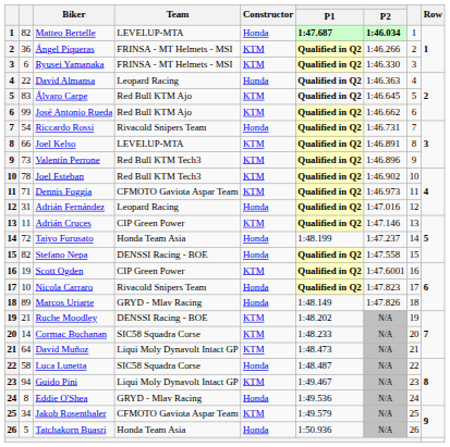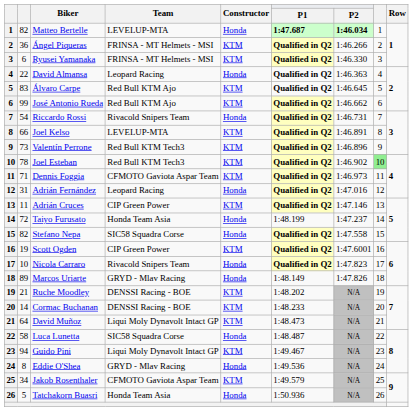 <table class="wikitable sortable" style="font-size: 85%;">
 <tr>
 <th rowspan="2"></th>
 <th rowspan="2"></th>
 <th rowspan="2">Biker</th>
 <th rowspan="2">Team</th>
 <th rowspan="2">Constructor</th>
 <th colspan="2" style="background:#eaecf0; text-align:center;"></th>
 <th rowspan="2"></th>
 <th rowspan="2">Row</th>
 </tr>
 <tr>
 <th scope="col">P1</th>
 <th scope="col">P2</th>
 </tr>
 <tr>
 <th scope="row">1</th>
 <td align="center">82</td>
 <td> <a href='#'>Matteo Bertelle</a></td>
 <td>LEVELUP-MTA</td>
 <td><a href='#'>Honda</a></td>
 <td style="background:#ccffcc;"><strong>1:47.687</strong></td>
 <td style="background:#ccffcc;"><strong>1:46.034</strong></td>
 <td align="center">1</td>
 <td rowspan="3"><strong>1</strong></td>
 </tr>
 <tr>
 <th scope="row">2</th>
 <td align="center">36</td>
 <td> <a href='#'>Ángel Piqueras</a></td>
 <td>FRINSA - MT Helmets - MSI</td>
 <td><a href='#'>KTM</a></td>
 <td style="background:#ffffbf;"><strong>Qualified in Q2</strong></td>
 <td>1:46.266</td>
 <td align="center">2</td>
 </tr>
 <tr>
 <th scope="row">3</th>
 <td align="center">6</td>
 <td> <a href='#'>Ryusei Yamanaka</a></td>
 <td>FRINSA - MT Helmets - MSI</td>
 <td><a href='#'>KTM</a></td>
 <td style="background:#ffffbf;"><strong>Qualified in Q2</strong></td>
 <td>1:46.330</td>
 <td align="center">3</td>
 </tr>
 <tr>
 <th scope="row">4</th>
 <td align="center">22</td>
 <td> <a href='#'>David Almansa</a></td>
 <td>Leopard Racing</td>
 <td><a href='#'>Honda</a></td>
 <td style="background:#fffbf;"><strong>Qualified in Q2</strong></td>
 <td>1:46.363</td>
 <td align="center">4</td>
 <td rowspan="3"><strong>2</strong></td>
 </tr>
 <tr>
 <th scope="row">5</th>
 <td align="center">83</td>
 <td> <a href='#'>Álvaro Carpe</a></td>
 <td>Red Bull KTM Ajo</td>
 <td><a href='#'>KTM</a></td>
 <td style="background:#fffbf;"><strong>Qualified in Q2</strong></td>
 <td>1:46.645</td>
 <td align="center">5</td>
 </tr>
 <tr>
 <th scope="row">6</th>
 <td align="center">99</td>
 <td> <a href='#'>José Antonio Rueda</a></td>
 <td>Red Bull KTM Ajo</td>
 <td><a href='#'>KTM</a></td>
 <td style="background:#ffffbf;"><strong>Qualified in Q2</strong></td>
 <td>1:46.662</td>
 <td align="center">6</td>
 </tr>
 <tr>
 <th scope="row">7</th>
 <td align="center">54</td>
 <td> <a href='#'>Riccardo Rossi</a></td>
 <td>Rivacold Snipers Team</td>
 <td><a href='#'>Honda</a></td>
 <td style="background:#ffffbf;"><strong>Qualified in Q2</strong></td>
 <td>1:46.731</td>
 <td align="center">7</td>
 <td rowspan="3"><strong>3</strong></td>
 </tr>
 <tr>
 <th scope="row">8</th>
 <td align="center">66</td>
 <td> <a href='#'>Joel Kelso</a></td>
 <td>LEVELUP-MTA</td>
 <td><a href='#'>KTM</a></td>
 <td style="background:#ffffbf;"><strong>Qualified in Q2</strong></td>
 <td>1:46.891</td>
 <td align="center">8</td>
 </tr>
 <tr>
 <th scope="row">9</th>
 <td align="center">73</td>
 <td> <a href='#'>Valentín Perrone</a></td>
 <td>Red Bull KTM Tech3</td>
 <td><a href='#'>KTM</a></td>
 <td style="background:#ffffbf;"><strong>Qualified in Q2</strong></td>
 <td>1:46.896</td>
 <td align="center">9</td>
 </tr>
 <tr>
 <th scope="row">10</th>
 <td align="center">78</td>
 <td> <a href='#'>Joel Esteban</a></td>
 <td>Red Bull KTM Tech3</td>
 <td><a href='#'>KTM</a></td>
 <td style="background:#ffffbf;"><strong>Qualified in Q2</strong></td>
 <td>1:46.902</td>
-<td align="center">10</td>
+<td align="center" style="background: lightgreen;">10</td>
 <td rowspan="3"><strong>4</strong></td>
 </tr>
 <tr>
 <th scope="row">11</th>
 <td align="center">71</td>
 <td> <a href='#'>Dennis Foggia</a></td>
 <td>CFMOTO Gaviota Aspar Team</td>
 <td><a href='#'>KTM</a></td>
 <td style="background:#ffffbf;"><strong>Qualified in Q2</strong></td>
 <td>1:46.973</td>
 <td align="center">11</td>
 </tr>
 <tr>
 <th scope="row">12</th>
 <td align="center">31</td>
 <td> <a href='#'>Adrián Fernández</a></td>
 <td>Leopard Racing</td>
 <td><a href='#'>Honda</a></td>
 <td style="background:#ffffbf;"><strong>Qualified in Q2</strong></td>
 <td>1:47.016</td>
 <td align="center">12</td>
 </tr>
 <tr>
 <th scope="row">13</th>
 <td align="center">11</td>
 <td> <a href='#'>Adrián Cruces</a></td>
 <td>CIP Green Power</td>
 <td><a href='#'>KTM</a></td>
 <td style="background:#ffffbf;"><strong>Qualified in Q2</strong></td>
 <td>1:47.146</td>
 <td align="center">13</td>
 <td rowspan="3"><strong>5</strong></td>
 </tr>
 <tr>
 <th scope="row">14</th>
 <td align="center">72</td>
 <td> <a href='#'>Taiyo Furusato</a></td>
 <td>Honda Team Asia</td>
 <td><a href='#'>Honda</a></td>
 <td>1:48.199</td>
 <td>1:47.237</td>
 <td align="center">14</td>
 </tr>
 <tr>
 <th scope="row">15</th>
 <td align="center">82</td>
 <td> <a href='#'>Stefano Nepa</a></td>
-<td>DENSSI Racing - BOE</td>
+<td>SIC58 Squadra Corse</td>
 <td><a href='#'>Honda</a></td>
 <td style="background:#ffffbf;"><strong>Qualified in Q2</strong></td>
 <td>1:47.558</td>
 <td align="center">15</td>
 </tr>
 <tr>
 <th scope="row">16</th>
 <td align="center">19</td>
 <td> <a href='#'>Scott Ogden</a></td>
 <td>CIP Green Power</td>
 <td><a href='#'>KTM</a></td>
 <td style="background:#ffffbf;"><strong>Qualified in Q2</strong></td>
 <td>1:47.6001</td>
 <td align="center">16</td>
 <td rowspan="3"><strong>6</strong></td>
 </tr>
 <tr>
 <th scope="row">17</th>
 <td align="center">10</td>
 <td> <a href='#'>Nicola Carraro</a></td>
 <td>Rivacold Snipers Team</td>
 <td><a href='#'>Honda</a></td>
 <td style="background:#ffffbf;"><strong>Qualified in Q2</strong></td>
 <td>1:47.823</td>
 <td align="center">17</td>
 </tr>
 <tr>
 <th scope="row">18</th>
 <td align="center">89</td>
 <td> <a href='#'>Marcos Uriarte</a></td>
 <td>GRYD - Mlav Racing</td>
 <td><a href='#'>Honda</a></td>
 <td>1:48.149</td>
 <td>1:47.826</td>
 <td align="center">18</td>
 </tr>
 <tr>
 <th scope="row">19</th>
 <td align="center">21</td>
 <td> <a href='#'>Ruche Moodley</a></td>
 <td>DENSSI Racing - BOE</td>
 <td><a href='#'>KTM</a></td>
 <td>1:48.202</td>
 <td style="background: silver" align="center" data-sort-value="22"><small>N/A</small></td>
 <td align="center">19</td>
 <td rowspan="3"><strong>7</strong></td>
 </tr>
 <tr>
 <th scope="row">20</th>
 <td align="center">14</td>
 <td> <a href='#'>Cormac Buchanan</a></td>
-<td>SIC58 Squadra Corse</td>
+<td>DENSSI Racing - BOE</td>
 <td><a href='#'>KTM</a></td>
 <td>1:48.233</td>
 <td style="background: silver" align="center" data-sort-value="22"><small>N/A</small></td>
 <td align="center">20</td>
 </tr>
 <tr>
 <th scope="row">21</th>
 <td align="center">64</td>
 <td> <a href='#'>David Muñoz</a></td>
 <td>Liqui Moly Dynavolt Intact GP</td>
 <td><a href='#'>KTM</a></td>
 <td>1:48.473</td>
 <td style="background: silver" align="center" data-sort-value="22"><small>N/A</small></td>
 <td align="center">21</td>
 </tr>
 <tr>
 <th scope="row">22</th>
 <td align="center">58</td>
 <td> <a href='#'>Luca Lunetta</a></td>
 <td>SIC58 Squadra Corse</td>
 <td><a href='#'>Honda</a></td>
 <td>1:48.487</td>
 <td style="background: silver" align="center" data-sort-value="22"><small>N/A</small></td>
 <td align="center">22</td>
 <td rowspan="3"><strong>8</strong></td>
 </tr>
 <tr>
 <th scope="row">23</th>
 <td align="center">94</td>
 <td> <a href='#'>Guido Pini</a></td>
 <td>Liqui Moly Dynavolt Intact GP</td>
 <td><a href='#'>KTM</a></td>
 <td>1:49.467</td>
 <td style="background: silver" align="center" data-sort-value="22"><small>N/A</small></td>
 <td align="center">23</td>
 </tr>
 <tr>
 <th scope="row">24</th>
 <td align="center">8</td>
 <td> <a href='#'>Eddie O'Shea</a></td>
 <td>GRYD - Mlav Racing</td>
 <td><a href='#'>Honda</a></td>
 <td>1:49.536</td>
 <td style="background: silver" align="center" data-sort-value="22"><small>N/A</small></td>
 <td align="center">24</td>
 </tr>
 <tr>
 <th scope="row">25</th>
 <td align="center">34</td>
 <td> <a href='#'>Jakob Rosenthaler</a></td>
 <td>CFMOTO Gaviota Aspar Team</td>
 <td><a href='#'>KTM</a></td>
 <td>1:49.579</td>
 <td style="background: silver" align="center" data-sort-value="22"><small>N/A</small></td>
 <td align="center">25</td>
 <td rowspan="2"><strong>9</strong></td>
 </tr>
 <tr>
 <th scope="row">26</th>
 <td align="center">5</td>
 <td> <a href='#'>Tatchakorn Buasri</a></td>
 <td>Honda Team Asia</td>
 <td><a href='#'>Honda</a></td>
 <td>1:50.936</td>
 <td style="background: silver" align="center" data-sort-value="22"><small>N/A</small></td>
 <td align="center">26</td>
 </tr>
 <tr>
 <th colspan="8"></th>
 </tr>
 </table>
